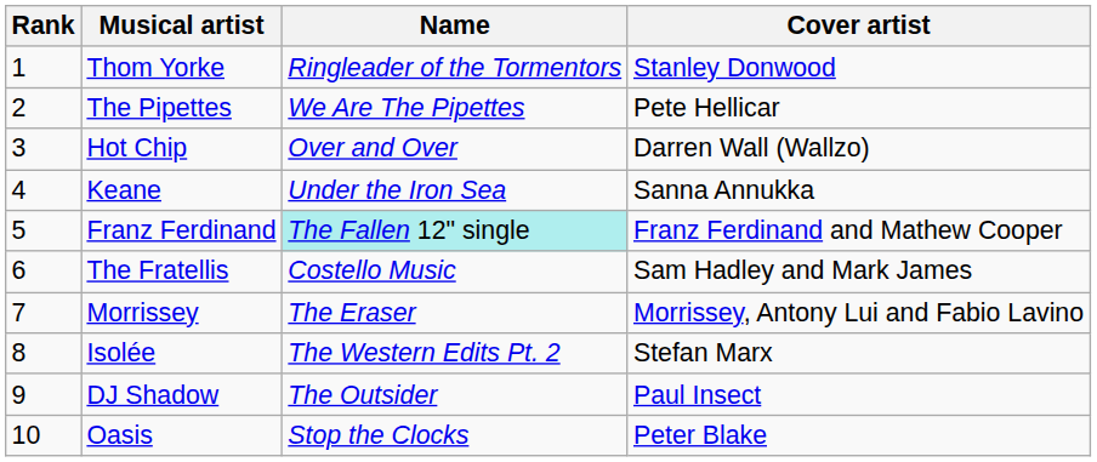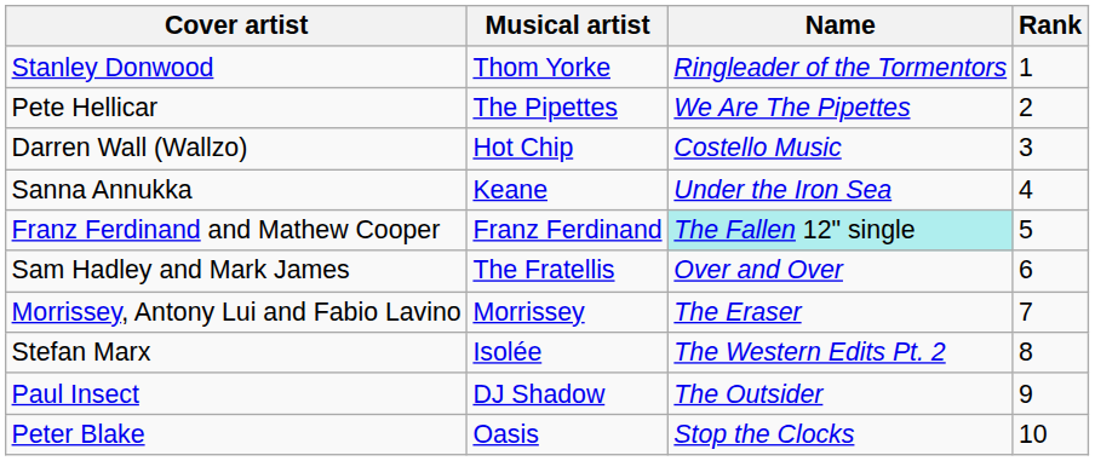 <table class=wikitable>
 <tr>
-<th>Rank</th>
+<th>Cover artist</th>
 <th>Musical artist</th>
 <th>Name</th>
-<th>Cover artist</th>
+<th>Rank</th>
 </tr>
 <tr>
-<td>1</td>
+<td><a href='#'>Stanley Donwood</a></td>
 <td><a href='#'>Thom Yorke</a></td>
 <td><em><a href='#'>Ringleader of the Tormentors</a></em></td>
-<td><a href='#'>Stanley Donwood</a></td>
+<td>1</td>
 </tr>
 <tr>
-<td>2</td>
+<td>Pete Hellicar</td>
 <td><a href='#'>The Pipettes</a></td>
 <td><em><a href='#'>We Are The Pipettes</a></em></td>
-<td>Pete Hellicar</td>
+<td>2</td>
 </tr>
 <tr>
+<td>Darren Wall (Wallzo)</td>
+<td><a href='#'>Hot Chip</a></td>
+<td><em><a href='#'>Costello Music</a></em></td>
 <td>3</td>
-<td><a href='#'>Hot Chip</a></td>
-<td><em><a href='#'>Over and Over</a></em></td>
-<td>Darren Wall (Wallzo)</td>
 </tr>
 <tr>
-<td>4</td>
+<td>Sanna Annukka</td>
 <td><a href='#'>Keane</a></td>
 <td><em><a href='#'>Under the Iron Sea</a></em></td>
-<td>Sanna Annukka</td>
+<td>4</td>
 </tr>
 <tr>
-<td>5</td>
+<td><a href='#'>Franz Ferdinand</a> and Mathew Cooper</td>
 <td><a href='#'>Franz Ferdinand</a></td>
 <td style="background: paleturquoise;"><em><a href='#'>The Fallen</a></em> 12" single</td>
-<td><a href='#'>Franz Ferdinand</a> and Mathew Cooper</td>
+<td>5</td>
 </tr>
 <tr>
+<td>Sam Hadley and Mark James</td>
+<td><a href='#'>The Fratellis</a></td>
+<td><em><a href='#'>Over and Over</a></em></td>
 <td>6</td>
-<td><a href='#'>The Fratellis</a></td>
-<td><em><a href='#'>Costello Music</a></em></td>
-<td>Sam Hadley and Mark James</td>
 </tr>
 <tr>
-<td>7</td>
+<td><a href='#'>Morrissey</a>, Antony Lui and Fabio Lavino</td>
 <td><a href='#'>Morrissey</a></td>
 <td><em><a href='#'>The Eraser</a></em></td>
-<td><a href='#'>Morrissey</a>, Antony Lui and Fabio Lavino</td>
+<td>7</td>
 </tr>
 <tr>
-<td>8</td>
+<td>Stefan Marx</td>
 <td><a href='#'>Isolée</a></td>
 <td><em><a href='#'>The Western Edits Pt. 2</a></em></td>
-<td>Stefan Marx</td>
+<td>8</td>
 </tr>
 <tr>
-<td>9</td>
+<td><a href='#'>Paul Insect</a></td>
 <td><a href='#'>DJ Shadow</a></td>
 <td><em><a href='#'>The Outsider</a></em></td>
-<td><a href='#'>Paul Insect</a></td>
+<td>9</td>
 </tr>
 <tr>
-<td>10</td>
+<td><a href='#'>Peter Blake</a></td>
 <td><a href='#'>Oasis</a></td>
 <td><em><a href='#'>Stop the Clocks</a></em></td>
-<td><a href='#'>Peter Blake</a></td>
+<td>10</td>
 </tr>
 </table>
